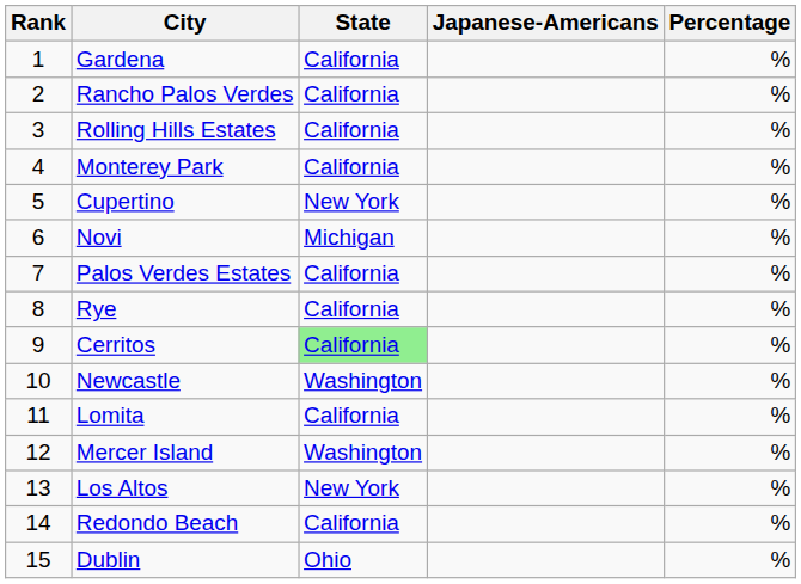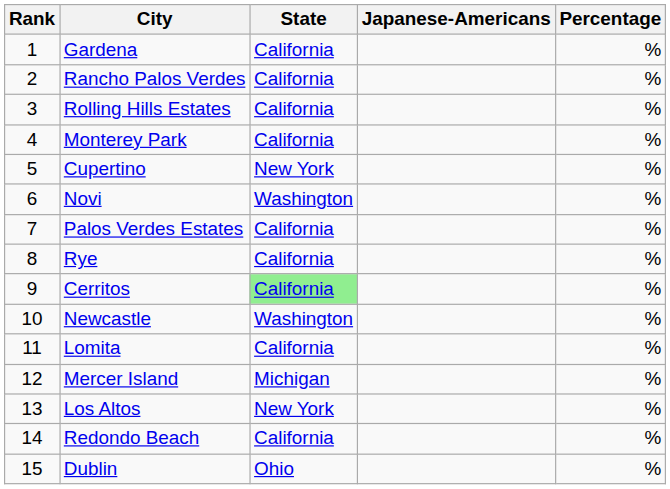 <table class="wikitable sortable">
 <tr>
 <th>Rank</th>
 <th>City</th>
 <th>State</th>
 <th>Japanese-Americans</th>
 <th>Percentage</th>
 </tr>
 <tr>
 <td align=center>1</td>
 <td><a href='#'>Gardena</a></td>
 <td><a href='#'>California</a></td>
 <td align=right></td>
 <td align=right>%</td>
 </tr>
 <tr>
 <td align=center>2</td>
 <td><a href='#'>Rancho Palos Verdes</a></td>
 <td><a href='#'>California</a></td>
 <td align=right></td>
 <td align=right>%</td>
 </tr>
 <tr>
 <td align=center>3</td>
 <td><a href='#'>Rolling Hills Estates</a></td>
 <td><a href='#'>California</a></td>
 <td align=right></td>
 <td align=right>%</td>
 </tr>
 <tr>
 <td align=center>4</td>
 <td><a href='#'>Monterey Park</a></td>
 <td><a href='#'>California</a></td>
 <td align=right></td>
 <td align=right>%</td>
 </tr>
 <tr>
 <td align=center>5</td>
 <td><a href='#'>Cupertino</a></td>
 <td><a href='#'>New York</a></td>
 <td align=right></td>
 <td align=right>%</td>
 </tr>
 <tr>
 <td align=center>6</td>
 <td><a href='#'>Novi</a></td>
-<td><a href='#'>Michigan</a></td>
+<td><a href='#'>Washington</a></td>
 <td align=right></td>
 <td align=right>%</td>
 </tr>
 <tr>
 <td align=center>7</td>
 <td><a href='#'>Palos Verdes Estates</a></td>
 <td><a href='#'>California</a></td>
 <td align=right></td>
 <td align=right>%</td>
 </tr>
 <tr>
 <td align=center>8</td>
 <td><a href='#'>Rye</a></td>
 <td><a href='#'>California</a></td>
 <td align=right></td>
 <td align=right>%</td>
 </tr>
 <tr>
 <td align=center>9</td>
 <td><a href='#'>Cerritos</a></td>
 <td style="background: lightgreen;"><a href='#'>California</a></td>
 <td align=right></td>
 <td align=right>%</td>
 </tr>
 <tr>
 <td align=center>10</td>
 <td><a href='#'>Newcastle</a></td>
 <td><a href='#'>Washington</a></td>
 <td align=right></td>
 <td align=right>%</td>
 </tr>
 <tr>
 <td align=center>11</td>
 <td><a href='#'>Lomita</a></td>
 <td><a href='#'>California</a></td>
 <td align=right></td>
 <td align=right>%</td>
 </tr>
 <tr>
 <td align=center>12</td>
 <td><a href='#'>Mercer Island</a></td>
-<td><a href='#'>Washington</a></td>
+<td><a href='#'>Michigan</a></td>
 <td align=right></td>
 <td align=right>%</td>
 </tr>
 <tr>
 <td align=center>13</td>
 <td><a href='#'>Los Altos</a></td>
 <td><a href='#'>New York</a></td>
 <td align=right></td>
 <td align=right>%</td>
 </tr>
 <tr>
 <td align=center>14</td>
 <td><a href='#'>Redondo Beach</a></td>
 <td><a href='#'>California</a></td>
 <td align=right></td>
 <td align=right>%</td>
 </tr>
 <tr>
 <td align=center>15</td>
 <td><a href='#'>Dublin</a></td>
 <td><a href='#'>Ohio</a></td>
 <td align=right></td>
 <td align=right>%</td>
 </tr>
 </table>
